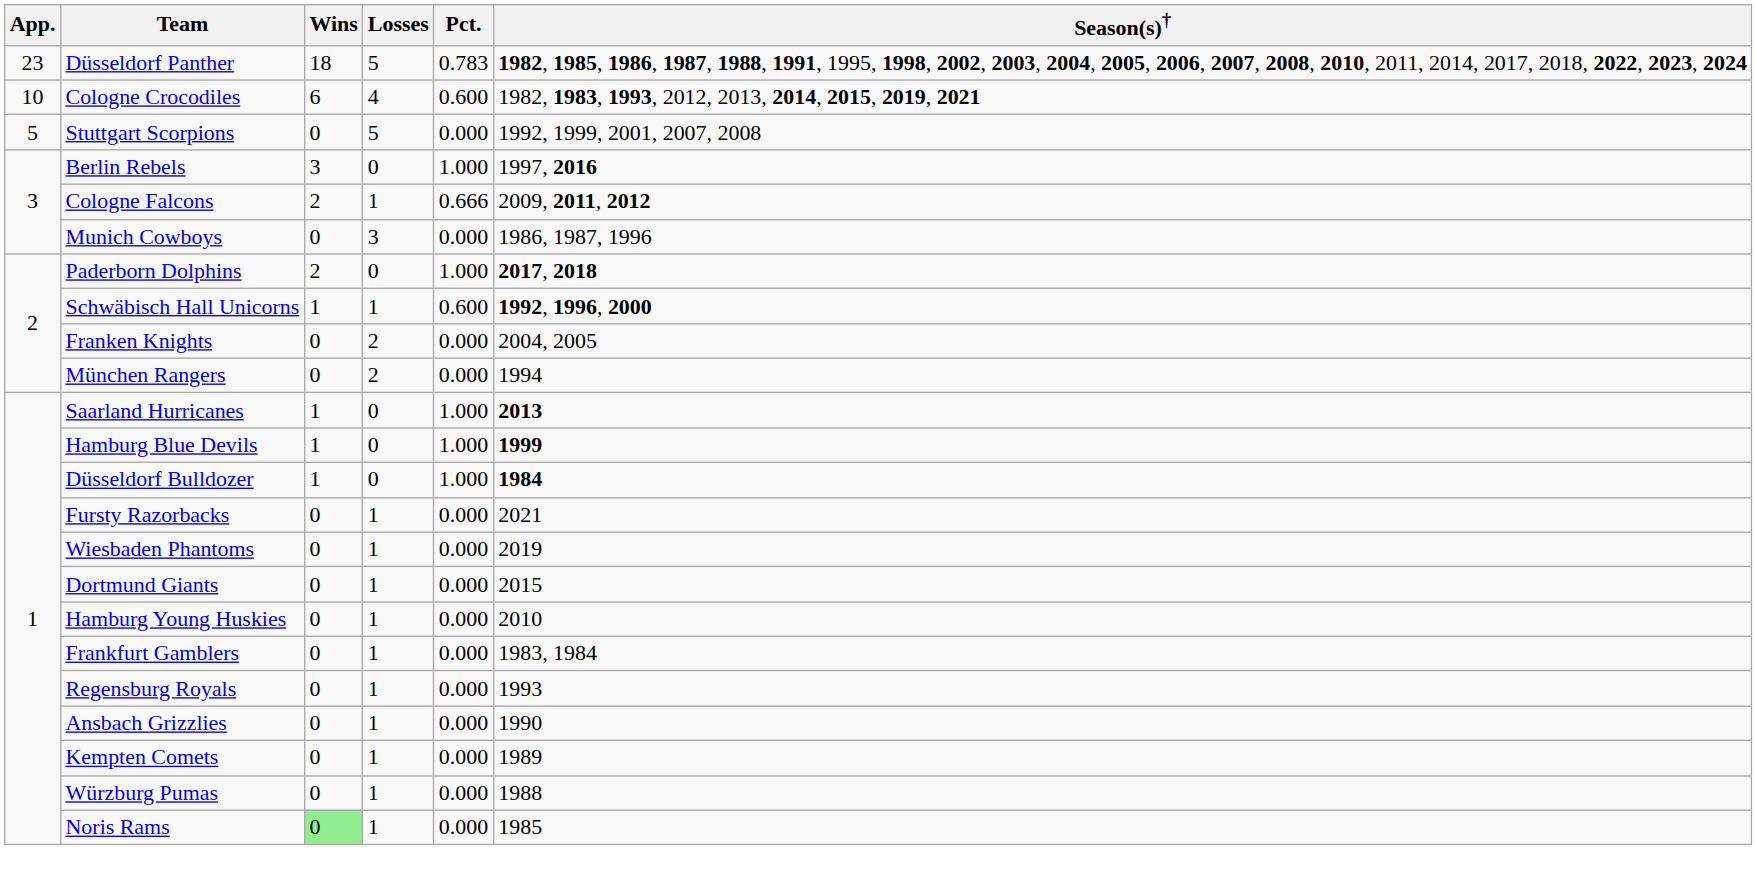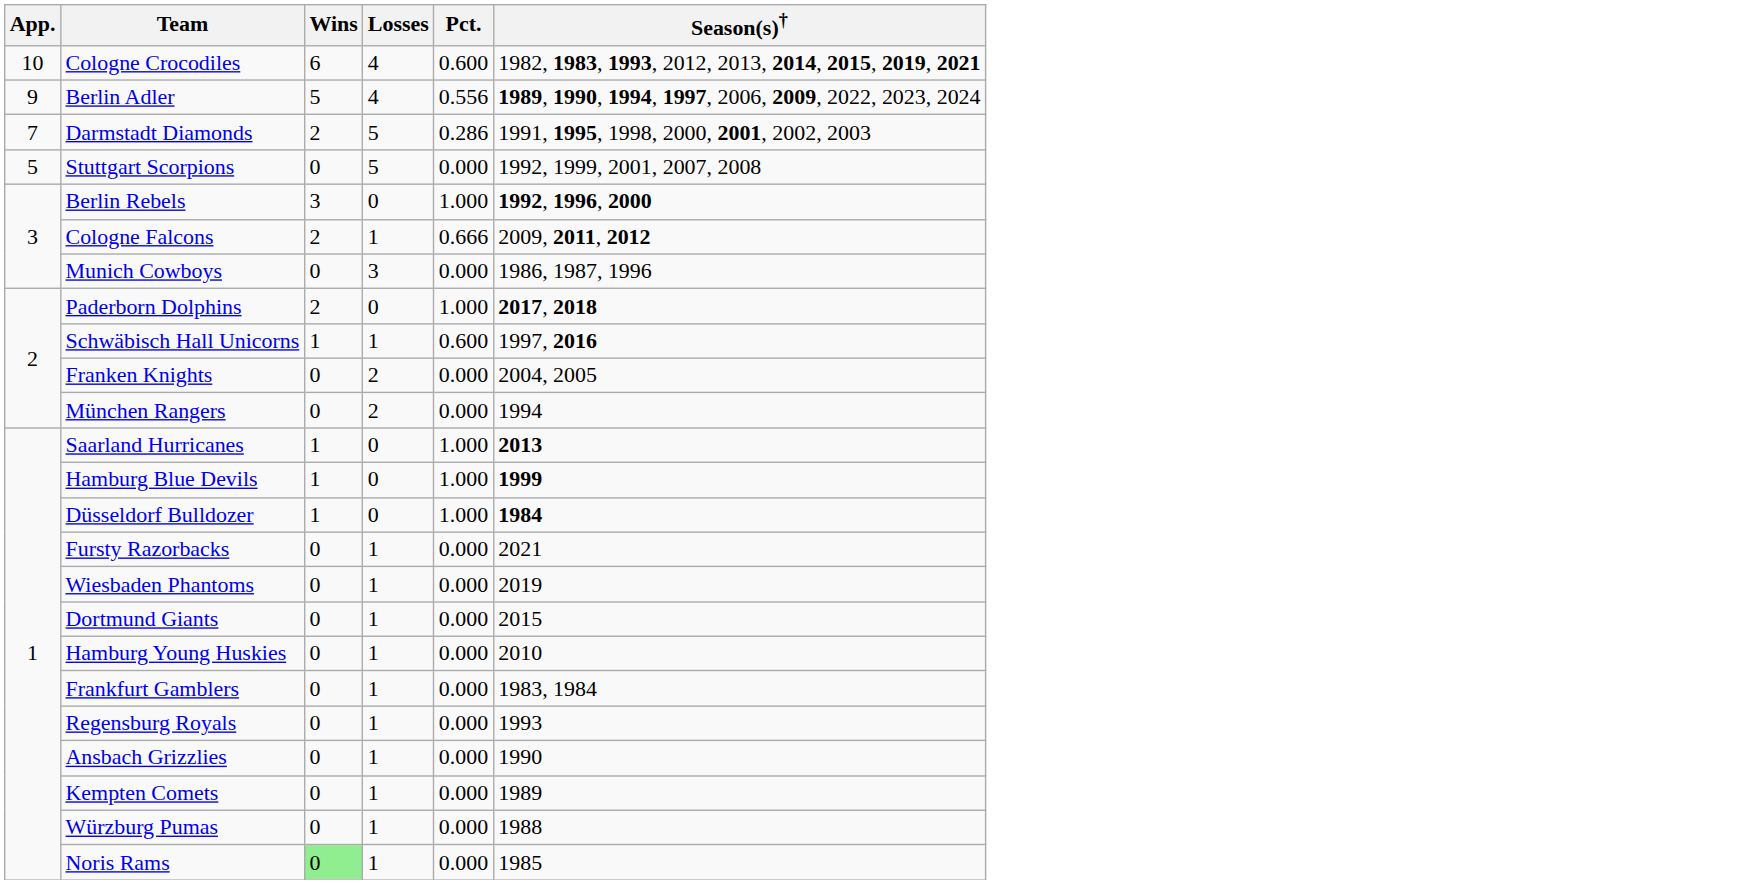 <table class="wikitable">
 <tr>
 <th>App.</th>
 <th>Team</th>
 <th>Wins</th>
 <th>Losses</th>
 <th>Pct.</th>
 <th>Season(s)<sup>†</sup></th>
 </tr>
 <tr>
-<td style="text-align:center">23</td>
-<td><a href='#'>Düsseldorf Panther</a></td>
-<td>18</td>
-<td>5</td>
-<td>0.783</td>
-<td><strong>1982</strong>, <strong>1985</strong>, <strong>1986</strong>, <strong>1987</strong>, <strong>1988</strong>, <strong>1991</strong>, 1995, <strong>1998</strong>, <strong>2002</strong>, <strong>2003</strong>, <strong>2004</strong>, <strong>2005</strong>, <strong>2006</strong>, <strong>2007</strong>, <strong>2008</strong>, <strong>2010</strong>, 2011, 2014, 2017, 2018, <strong>2022</strong>, <strong>2023</strong>, <strong>2024</strong></td>
-</tr>
-<tr>
 <td style="text-align:center">10</td>
 <td><a href='#'>Cologne Crocodiles</a></td>
 <td>6</td>
 <td>4</td>
 <td>0.600</td>
 <td>1982, <strong>1983</strong>, <strong>1993</strong>, 2012, 2013, <strong>2014</strong>, <strong>2015</strong>, <strong>2019</strong>, <strong>2021</strong></td>
+</tr>
+<tr>
+<td style="text-align:center">9</td>
+<td><a href='#'>Berlin Adler</a></td>
+<td>5</td>
+<td>4</td>
+<td>0.556</td>
+<td><strong>1989</strong>, <strong>1990</strong>, <strong>1994</strong>, <strong>1997</strong>, 2006, <strong>2009</strong>, 2022, 2023, 2024</td>
+</tr>
+<tr>
+<td style="text-align:center">7</td>
+<td><a href='#'>Darmstadt Diamonds</a></td>
+<td>2</td>
+<td>5</td>
+<td>0.286</td>
+<td>1991, <strong>1995</strong>, 1998, 2000, <strong>2001</strong>, 2002, 2003</td>
 </tr>
 <tr>
 <td style="text-align:center">5</td>
 <td><a href='#'>Stuttgart Scorpions</a></td>
 <td>0</td>
 <td>5</td>
 <td>0.000</td>
 <td>1992, 1999, 2001, 2007, 2008</td>
 </tr>
 <tr>
 <td rowspan="3" style="text-align:center">3</td>
 <td><a href='#'>Berlin Rebels</a></td>
 <td>3</td>
 <td>0</td>
 <td>1.000</td>
-<td>1997, <strong>2016</strong></td>
+<td><strong>1992</strong>, <strong>1996</strong>, <strong>2000</strong></td>
 </tr>
 <tr>
 <td><a href='#'>Cologne Falcons</a></td>
 <td>2</td>
 <td>1</td>
 <td>0.666</td>
 <td>2009, <strong>2011</strong>, <strong>2012</strong></td>
 </tr>
 <tr>
 <td><a href='#'>Munich Cowboys</a></td>
 <td>0</td>
 <td>3</td>
 <td>0.000</td>
 <td>1986, 1987, 1996</td>
 </tr>
 <tr>
 <td rowspan="4" style="text-align:center">2</td>
 <td><a href='#'>Paderborn Dolphins</a></td>
 <td>2</td>
 <td>0</td>
 <td>1.000</td>
 <td><strong>2017</strong>, <strong>2018</strong></td>
 </tr>
 <tr>
 <td><a href='#'>Schwäbisch Hall Unicorns</a></td>
 <td>1</td>
 <td>1</td>
 <td>0.600</td>
-<td><strong>1992</strong>, <strong>1996</strong>, <strong>2000</strong></td>
+<td>1997, <strong>2016</strong></td>
 </tr>
 <tr>
 <td><a href='#'>Franken Knights</a></td>
 <td>0</td>
 <td>2</td>
 <td>0.000</td>
 <td>2004, 2005</td>
 </tr>
 <tr>
 <td><a href='#'>München Rangers</a></td>
 <td>0</td>
 <td>2</td>
 <td>0.000</td>
 <td>1994</td>
 </tr>
 <tr>
 <td rowspan="13" style="text-align:center">1</td>
 <td><a href='#'>Saarland Hurricanes</a></td>
 <td>1</td>
 <td>0</td>
 <td>1.000</td>
 <td><strong>2013</strong></td>
 </tr>
 <tr>
 <td><a href='#'>Hamburg Blue Devils</a></td>
 <td>1</td>
 <td>0</td>
 <td>1.000</td>
 <td><strong>1999</strong></td>
 </tr>
 <tr>
 <td><a href='#'>Düsseldorf Bulldozer</a></td>
 <td>1</td>
 <td>0</td>
 <td>1.000</td>
 <td><strong>1984</strong></td>
 </tr>
 <tr>
 <td><a href='#'>Fursty Razorbacks</a></td>
 <td>0</td>
 <td>1</td>
 <td>0.000</td>
 <td>2021</td>
 </tr>
 <tr>
 <td><a href='#'>Wiesbaden Phantoms</a></td>
 <td>0</td>
 <td>1</td>
 <td>0.000</td>
 <td>2019</td>
 </tr>
 <tr>
 <td><a href='#'>Dortmund Giants</a></td>
 <td>0</td>
 <td>1</td>
 <td>0.000</td>
 <td>2015</td>
 </tr>
 <tr>
 <td><a href='#'>Hamburg Young Huskies</a></td>
 <td>0</td>
 <td>1</td>
 <td>0.000</td>
 <td>2010</td>
 </tr>
 <tr>
 <td><a href='#'>Frankfurt Gamblers</a></td>
 <td>0</td>
 <td>1</td>
 <td>0.000</td>
 <td>1983, 1984</td>
 </tr>
 <tr>
 <td><a href='#'>Regensburg Royals</a></td>
 <td>0</td>
 <td>1</td>
 <td>0.000</td>
 <td>1993</td>
 </tr>
 <tr>
 <td><a href='#'>Ansbach Grizzlies</a></td>
 <td>0</td>
 <td>1</td>
 <td>0.000</td>
 <td>1990</td>
 </tr>
 <tr>
 <td><a href='#'>Kempten Comets</a></td>
 <td>0</td>
 <td>1</td>
 <td>0.000</td>
 <td>1989</td>
 </tr>
 <tr>
 <td><a href='#'>Würzburg Pumas</a></td>
 <td>0</td>
 <td>1</td>
 <td>0.000</td>
 <td>1988</td>
 </tr>
 <tr>
 <td><a href='#'>Noris Rams</a></td>
 <td style="background: lightgreen;">0</td>
 <td>1</td>
 <td>0.000</td>
 <td>1985</td>
 </tr>
 </table>
